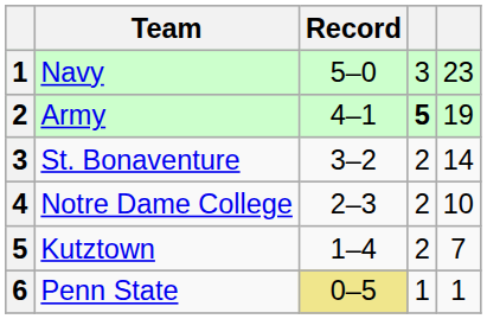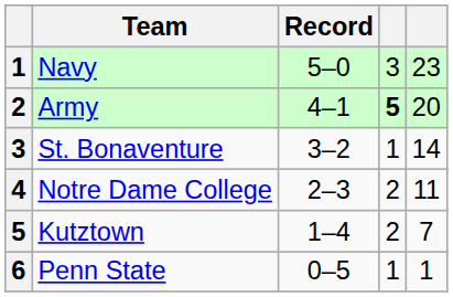 <table class="wikitable sortable collapsible collapsed plainrowheaders" style="font-size:90%;">
 <tr>
 <th scope=col></th>
 <th scope=col>Team</th>
 <th scope=col>Record</th>
 <th scope=col></th>
 <th scope=col></th>
 </tr>
 <tr bgcolor=ccffcc>
 <th align=center>1</th>
 <td> <a href='#'>Navy</a></td>
 <td align=center>5–0</td>
 <td align=center>3</td>
 <td align=center>23</td>
 </tr>
 <tr bgcolor=ccffcc>
 <th align=center>2</th>
 <td> <a href='#'>Army</a></td>
 <td align=center>4–1</td>
 <td align=center><strong>5</strong></td>
-<td align=center>19</td>
+<td align=center>20</td>
 </tr>
 <tr>
 <th align=center>3</th>
 <td> <a href='#'>St. Bonaventure</a></td>
 <td align=center>3–2</td>
-<td align=center>2</td>
+<td align=center>1</td>
 <td align=center>14</td>
 </tr>
 <tr>
 <th align=center>4</th>
 <td> <a href='#'>Notre Dame College</a></td>
 <td align=center>2–3</td>
 <td align=center>2</td>
-<td align=center>10</td>
+<td align=center>11</td>
 </tr>
 <tr>
 <th align=center>5</th>
 <td> <a href='#'>Kutztown</a></td>
 <td align=center>1–4</td>
 <td align=center>2</td>
 <td align=center>7</td>
 </tr>
 <tr>
 <th align=center>6</th>
 <td> <a href='#'>Penn State</a></td>
-<td align=center style="background: khaki;">0–5</td>
+<td align=center>0–5</td>
 <td align=center>1</td>
 <td align=center>1</td>
 </tr>
 </table>
